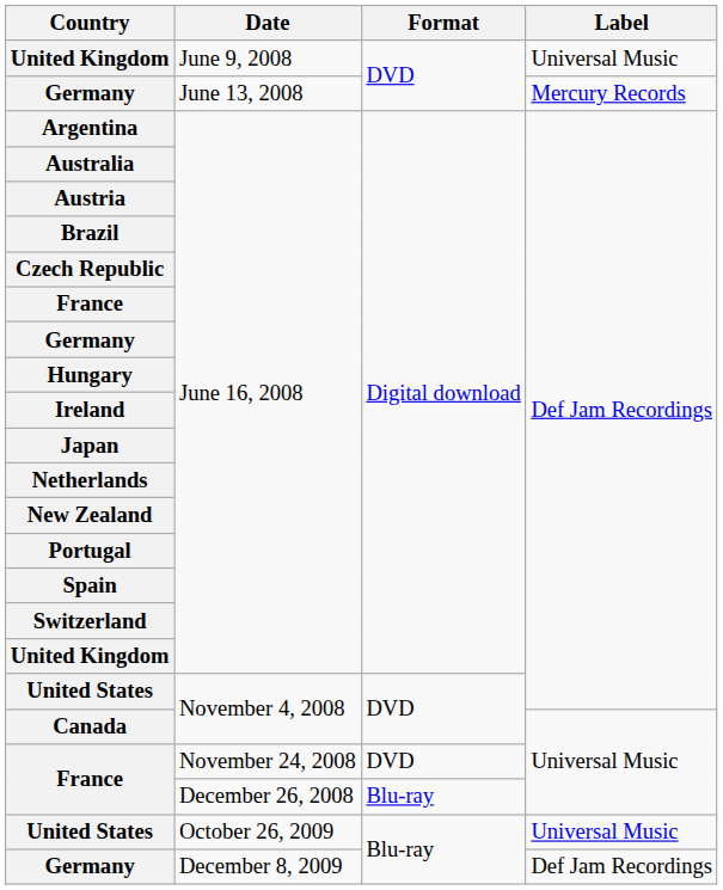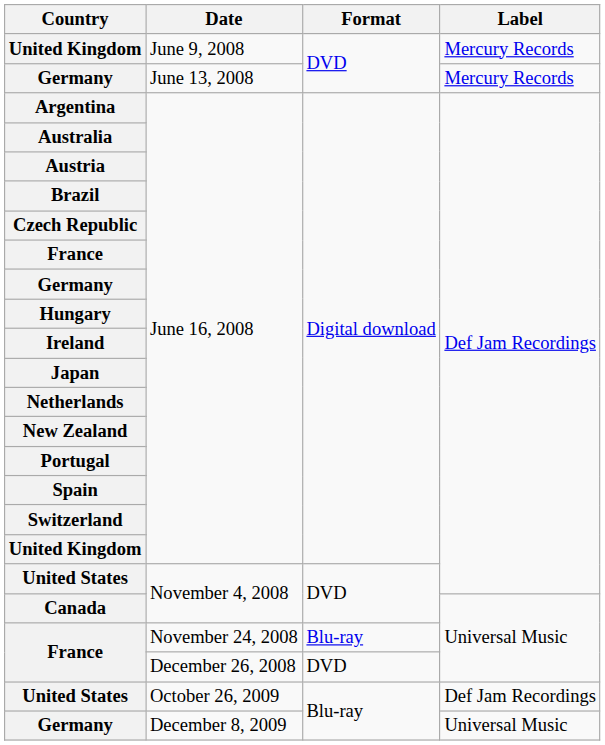 <table class="wikitable plainrowheaders" border="1">
 <tr>
 <th scope="col">Country</th>
 <th scope="col">Date</th>
 <th scope="col">Format</th>
 <th scope="col">Label</th>
 </tr>
 <tr>
 <th scope="row">United Kingdom</th>
 <td>June 9, 2008</td>
 <td rowspan="2"><a href='#'>DVD</a></td>
-<td>Universal Music</td>
+<td><a href='#'>Mercury Records</a></td>
 </tr>
 <tr>
 <th scope="row">Germany</th>
 <td>June 13, 2008</td>
 <td><a href='#'>Mercury Records</a></td>
 </tr>
 <tr>
 <th scope="row">Argentina</th>
 <td rowspan="16">June 16, 2008</td>
 <td rowspan="16"><a href='#'>Digital download</a></td>
 <td rowspan="17"><a href='#'>Def Jam Recordings</a></td>
 </tr>
 <tr>
 <th scope="row">Australia</th>
 </tr>
 <tr>
 <th scope="row">Austria</th>
 </tr>
 <tr>
 <th scope="row">Brazil</th>
 </tr>
 <tr>
 <th scope="row">Czech Republic</th>
 </tr>
 <tr>
 <th scope="row">France</th>
 </tr>
 <tr>
 <th scope="row">Germany</th>
 </tr>
 <tr>
 <th scope="row">Hungary</th>
 </tr>
 <tr>
 <th scope="row">Ireland</th>
 </tr>
 <tr>
 <th scope="row">Japan</th>
 </tr>
 <tr>
 <th scope="row">Netherlands</th>
 </tr>
 <tr>
 <th scope="row">New Zealand</th>
 </tr>
 <tr>
 <th scope="row">Portugal</th>
 </tr>
 <tr>
 <th scope="row">Spain</th>
 </tr>
 <tr>
 <th scope="row">Switzerland</th>
 </tr>
 <tr>
 <th scope="row">United Kingdom</th>
 </tr>
 <tr>
 <th scope="row">United States</th>
 <td rowspan="2">November 4, 2008</td>
 <td rowspan="2">DVD</td>
 </tr>
 <tr>
 <th scope="row">Canada</th>
 <td rowspan="3">Universal Music</td>
 </tr>
 <tr>
 <th scope="row" rowspan="2">France</th>
 <td>November 24, 2008</td>
-<td>DVD</td>
+<td><a href='#'>Blu-ray</a></td>
 </tr>
 <tr>
 <td>December 26, 2008</td>
-<td><a href='#'>Blu-ray</a></td>
+<td>DVD</td>
 </tr>
 <tr>
 <th scope="row">United States</th>
 <td>October 26, 2009</td>
 <td rowspan="2">Blu-ray</td>
-<td><a href='#'>Universal Music</a></td>
+<td>Def Jam Recordings</td>
 </tr>
 <tr>
 <th scope="row">Germany</th>
 <td>December 8, 2009</td>
-<td>Def Jam Recordings</td>
+<td>Universal Music</td>
 </tr>
 </table>
